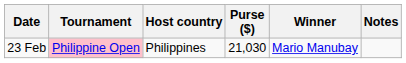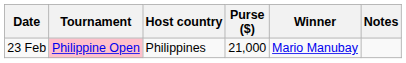 <table class="wikitable" style="font-size:95%">
 <tr>
 <th>Date</th>
 <th>Tournament</th>
 <th>Host country</th>
 <th>Purse<br>($)</th>
 <th>Winner</th>
 <th>Notes</th>
 </tr>
 <tr>
 <td>23 Feb</td>
 <td style="background: pink;"><a href='#'>Philippine Open</a></td>
 <td>Philippines</td>
-<td align=right>21,030</td>
+<td align=right>21,000</td>
 <td> <a href='#'>Mario Manubay</a></td>
 <td></td>
 </tr>
 </table>
